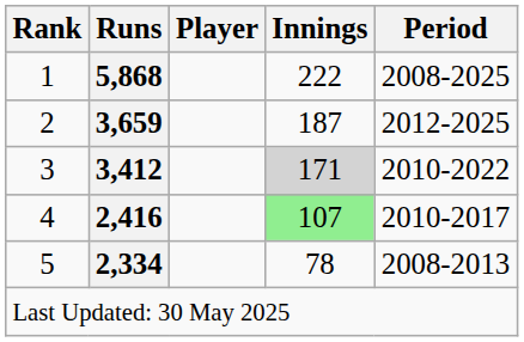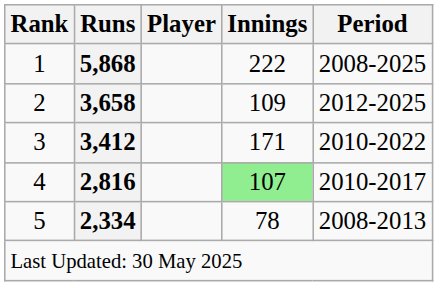 <table class="wikitable">
 <tr>
 <th><strong>Rank</strong></th>
 <th><strong>Runs</strong></th>
 <th><strong>Player</strong></th>
 <th><strong>Innings</strong></th>
 <th><strong>Period</strong></th>
 </tr>
 <tr>
 <td align=center>1</td>
 <th scope=row style=text-align:center;>5,868</th>
 <td></td>
 <td align="center">222</td>
 <td>2008-2025</td>
 </tr>
 <tr>
 <td align=center>2</td>
-<th scope=row style=text-align:center;>3,659</th>
+<th scope=row style=text-align:center;>3,658</th>
 <td></td>
-<td align=center>187</td>
+<td align=center>109</td>
 <td>2012-2025</td>
 </tr>
 <tr>
 <td align=center>3</td>
 <th scope=row style=text-align:center;>3,412</th>
 <td></td>
-<td align="center" style="background: lightgrey;">171</td>
+<td align="center">171</td>
 <td>2010-2022</td>
 </tr>
 <tr>
 <td align=center>4</td>
-<th scope=row style=text-align:center;>2,416</th>
+<th scope=row style=text-align:center;>2,816</th>
 <td></td>
 <td align=center style="background: lightgreen;">107</td>
 <td>2010-2017</td>
 </tr>
 <tr>
 <td align=center>5</td>
 <th scope=row style=text-align:center;>2,334</th>
 <td></td>
 <td align=center>78</td>
 <td>2008-2013</td>
 </tr>
 <tr class=sortbottom>
 <td colspan="5"><small>Last Updated: 30 May 2025</small></td>
 </tr>
 </table>
